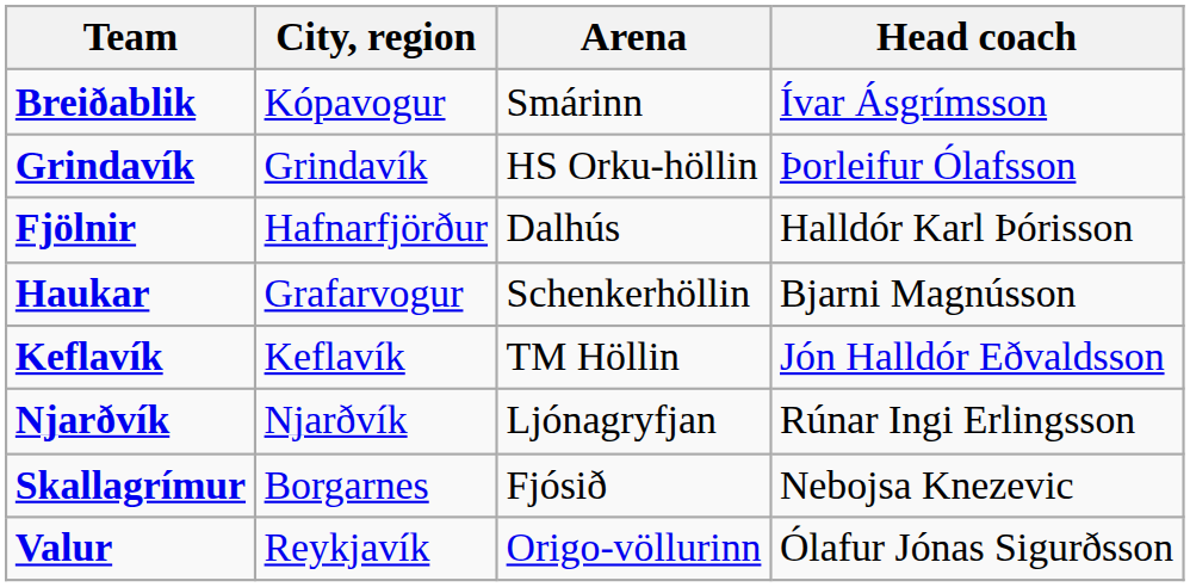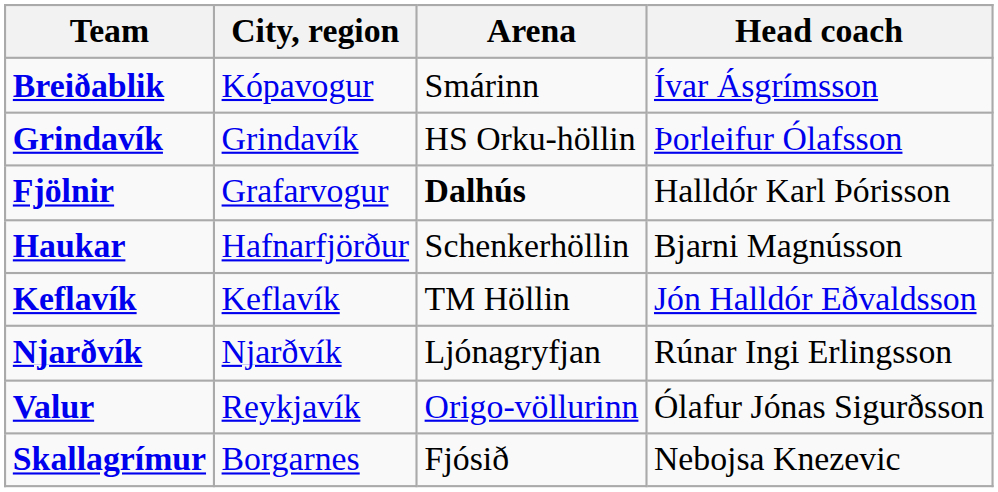 <table class="wikitable">
 <tr>
 <th>Team</th>
 <th>City, region</th>
 <th>Arena</th>
 <th>Head coach</th>
 </tr>
 <tr>
 <td><strong><a href='#'>Breiðablik</a></strong></td>
 <td><a href='#'>Kópavogur</a></td>
 <td>Smárinn</td>
 <td> <a href='#'>Ívar Ásgrímsson</a></td>
 </tr>
 <tr>
 <td><strong><a href='#'>Grindavík</a></strong></td>
 <td><a href='#'>Grindavík</a></td>
 <td>HS Orku-höllin</td>
 <td> <a href='#'>Þorleifur Ólafsson</a></td>
 </tr>
 <tr>
 <td><strong><a href='#'>Fjölnir</a></strong></td>
-<td><a href='#'>Hafnarfjörður</a></td>
-<td>Dalhús</td>
+<td><a href='#'>Grafarvogur</a></td>
+<td><strong>Dalhús</strong></td>
 <td> Halldór Karl Þórisson</td>
 </tr>
 <tr>
 <td><strong><a href='#'>Haukar</a> </strong></td>
-<td><a href='#'>Grafarvogur</a></td>
+<td><a href='#'>Hafnarfjörður</a></td>
 <td>Schenkerhöllin</td>
 <td> Bjarni Magnússon</td>
 </tr>
 <tr>
 <td><strong><a href='#'>Keflavík</a></strong></td>
 <td><a href='#'>Keflavík</a></td>
 <td>TM Höllin</td>
 <td> <a href='#'>Jón Halldór Eðvaldsson</a></td>
 </tr>
 <tr>
 <td><strong><a href='#'>Njarðvík</a></strong></td>
 <td><a href='#'>Njarðvík</a></td>
 <td>Ljónagryfjan</td>
 <td> Rúnar Ingi Erlingsson</td>
 </tr>
 <tr>
+<td><strong><a href='#'>Valur</a> </strong></td>
+<td><a href='#'>Reykjavík</a></td>
+<td><a href='#'>Origo-völlurinn</a></td>
+<td> Ólafur Jónas Sigurðsson</td>
+</tr>
+<tr>
 <td><strong><a href='#'>Skallagrímur</a></strong></td>
 <td><a href='#'>Borgarnes</a></td>
 <td>Fjósið</td>
 <td> Nebojsa Knezevic</td>
 </tr>
-<tr>
-<td><strong><a href='#'>Valur</a> </strong></td>
-<td><a href='#'>Reykjavík</a></td>
-<td><a href='#'>Origo-völlurinn</a></td>
-<td> Ólafur Jónas Sigurðsson</td>
-</tr>
 </table>
